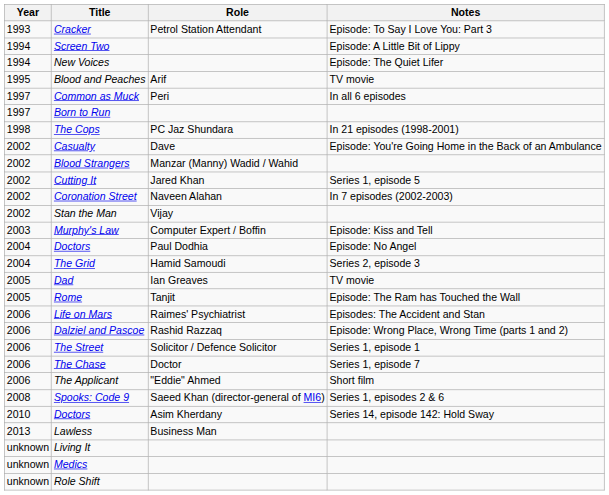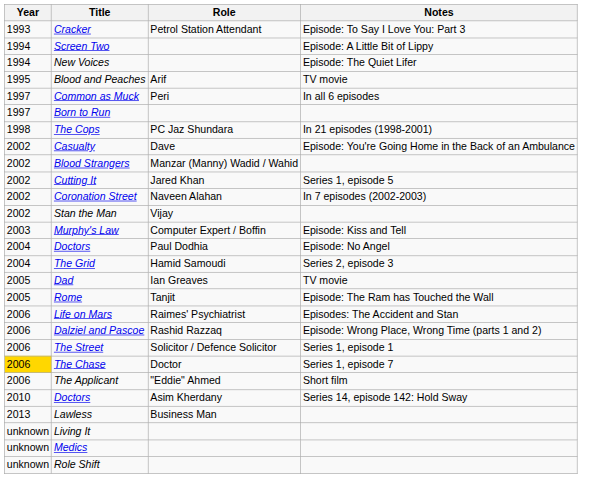 <table class="wikitable sortable">
 <tr>
 <th>Year</th>
 <th>Title</th>
 <th>Role</th>
 <th>Notes</th>
 </tr>
 <tr>
 <td>1993</td>
 <td><em><a href='#'>Cracker</a></em></td>
 <td>Petrol Station Attendant</td>
 <td>Episode: To Say I Love You: Part 3</td>
 </tr>
 <tr>
 <td>1994</td>
 <td><em><a href='#'>Screen Two</a></em></td>
 <td></td>
 <td>Episode: A Little Bit of Lippy</td>
 </tr>
 <tr>
 <td>1994</td>
 <td><em>New Voices</em></td>
 <td></td>
 <td>Episode: The Quiet Lifer</td>
 </tr>
 <tr>
 <td>1995</td>
 <td><em>Blood and Peaches</em></td>
 <td>Arif</td>
 <td>TV movie</td>
 </tr>
 <tr>
 <td>1997</td>
 <td><em><a href='#'>Common as Muck</a></em></td>
 <td>Peri</td>
 <td>In all 6 episodes</td>
 </tr>
 <tr>
 <td>1997</td>
 <td><em><a href='#'>Born to Run</a></em></td>
 <td></td>
 <td></td>
 </tr>
 <tr>
 <td>1998</td>
 <td><em><a href='#'>The Cops</a></em></td>
 <td>PC Jaz Shundara</td>
 <td>In 21 episodes (1998-2001)</td>
 </tr>
 <tr>
 <td>2002</td>
 <td><em><a href='#'>Casualty</a></em></td>
 <td>Dave</td>
 <td>Episode: You're Going Home in the Back of an Ambulance</td>
 </tr>
 <tr>
 <td>2002</td>
 <td><em><a href='#'>Blood Strangers</a></em></td>
 <td>Manzar (Manny) Wadid / Wahid</td>
 <td></td>
 </tr>
 <tr>
 <td>2002</td>
 <td><em><a href='#'>Cutting It</a></em></td>
 <td>Jared Khan</td>
 <td>Series 1, episode 5</td>
 </tr>
 <tr>
 <td>2002</td>
 <td><em><a href='#'>Coronation Street</a></em></td>
 <td>Naveen Alahan</td>
 <td>In 7 episodes (2002-2003)</td>
 </tr>
 <tr>
 <td>2002</td>
 <td><em>Stan the Man</em></td>
 <td>Vijay</td>
 <td></td>
 </tr>
 <tr>
 <td>2003</td>
 <td><em><a href='#'>Murphy's Law</a></em></td>
 <td>Computer Expert / Boffin</td>
 <td>Episode: Kiss and Tell</td>
 </tr>
 <tr>
 <td>2004</td>
 <td><em><a href='#'>Doctors</a></em></td>
 <td>Paul Dodhia</td>
 <td>Episode: No Angel</td>
 </tr>
 <tr>
 <td>2004</td>
 <td><em><a href='#'>The Grid</a></em></td>
 <td>Hamid Samoudi</td>
 <td>Series 2, episode 3</td>
 </tr>
 <tr>
 <td>2005</td>
 <td><em><a href='#'>Dad</a></em></td>
 <td>Ian Greaves</td>
 <td>TV movie</td>
 </tr>
 <tr>
 <td>2005</td>
 <td><em><a href='#'>Rome</a></em></td>
 <td>Tanjit</td>
 <td>Episode: The Ram has Touched the Wall</td>
 </tr>
 <tr>
 <td>2006</td>
 <td><a href='#'><em>Life on Mars</em></a></td>
 <td>Raimes' Psychiatrist</td>
 <td>Episodes: The Accident and Stan</td>
 </tr>
 <tr>
 <td>2006</td>
 <td><em><a href='#'>Dalziel and Pascoe</a></em></td>
 <td>Rashid Razzaq</td>
 <td>Episode: Wrong Place, Wrong Time (parts 1 and 2)</td>
 </tr>
 <tr>
 <td>2006</td>
 <td><em><a href='#'>The Street</a></em></td>
 <td>Solicitor / Defence Solicitor</td>
 <td>Series 1, episode 1</td>
 </tr>
 <tr>
-<td>2006</td>
+<td style="background: gold;">2006</td>
 <td><em><a href='#'>The Chase</a></em></td>
 <td>Doctor</td>
 <td>Series 1, episode 7</td>
 </tr>
 <tr>
 <td>2006</td>
 <td><em>The Applicant</em></td>
 <td>"Eddie" Ahmed</td>
 <td>Short film</td>
-</tr>
-<tr>
-<td>2008</td>
-<td><em><a href='#'>Spooks: Code 9</a></em></td>
-<td>Saeed Khan (director-general of <a href='#'>MI6</a>)</td>
-<td>Series 1, episodes 2 & 6</td>
 </tr>
 <tr>
 <td>2010</td>
 <td><em><a href='#'>Doctors</a></em></td>
 <td>Asim Kherdany</td>
 <td>Series 14, episode 142: Hold Sway</td>
 </tr>
 <tr>
 <td>2013</td>
 <td><em>Lawless</em></td>
 <td>Business Man</td>
 <td></td>
 </tr>
 <tr>
 <td>unknown</td>
 <td><em>Living It</em></td>
 <td></td>
 <td></td>
 </tr>
 <tr>
 <td>unknown</td>
 <td><em><a href='#'>Medics</a></em></td>
 <td></td>
 <td></td>
 </tr>
 <tr>
 <td>unknown</td>
 <td><em>Role Shift</em></td>
 <td></td>
 <td></td>
 </tr>
 </table>
